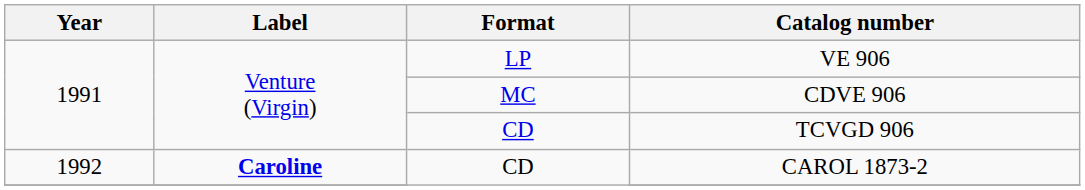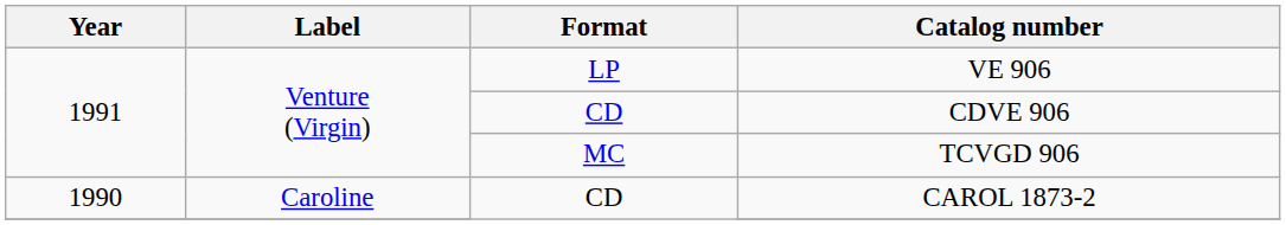 <table class="wikitable" width="60%" border="1">
 <tr>
 <th>Year</th>
 <th>Label</th>
 <th>Format</th>
 <th>Catalog number</th>
 </tr>
 <tr>
 <td rowspan=3 align=center>1991</td>
 <td rowspan=3 align=center><a href='#'>Venture</a><br>(<a href='#'>Virgin</a>)</td>
 <td rowspan=1 align=center><a href='#'>LP</a></td>
 <td align=center>VE 906</td>
 </tr>
 <tr>
-<td rowspan=1 align=center><a href='#'>MC</a></td>
+<td rowspan=1 align=center><a href='#'>CD</a></td>
 <td align=center>CDVE 906</td>
 </tr>
 <tr>
-<td rowspan=1 align=center><a href='#'>CD</a></td>
+<td rowspan=1 align=center><a href='#'>MC</a></td>
 <td align=center>TCVGD 906</td>
 </tr>
 <tr>
-<td align=center>1992</td>
-<td rowspan=1 align=center><strong><a href='#'>Caroline</a></strong></td>
+<td align=center>1990</td>
+<td rowspan=1 align=center><a href='#'>Caroline</a></td>
 <td rowspan=3 align=center>CD</td>
 <td align=center>CAROL 1873-2</td>
 </tr>
 <tr>
 </tr>
 </table>
